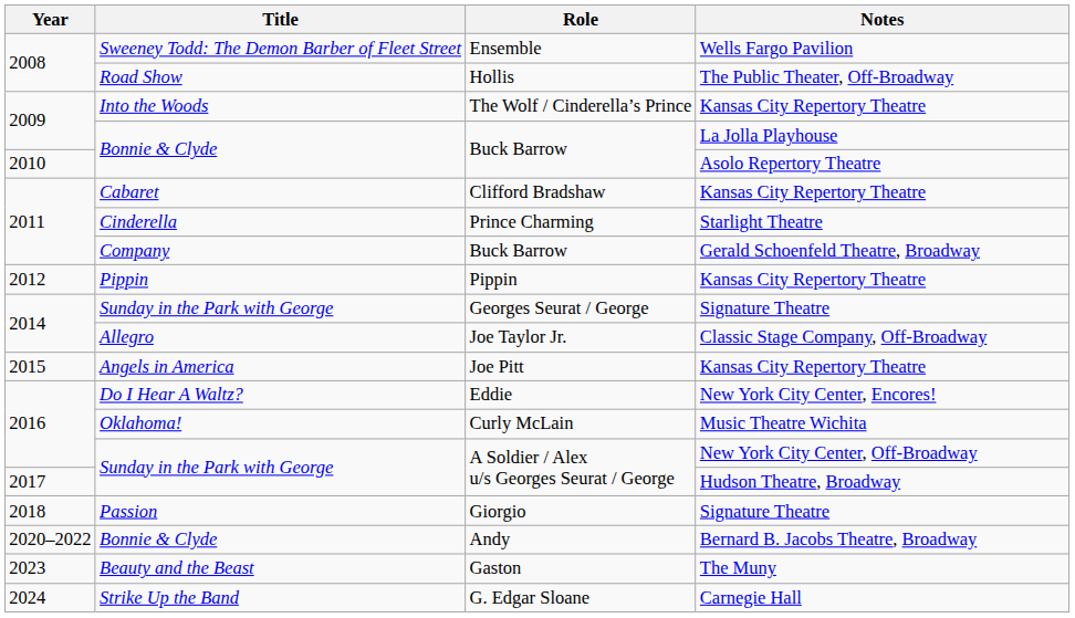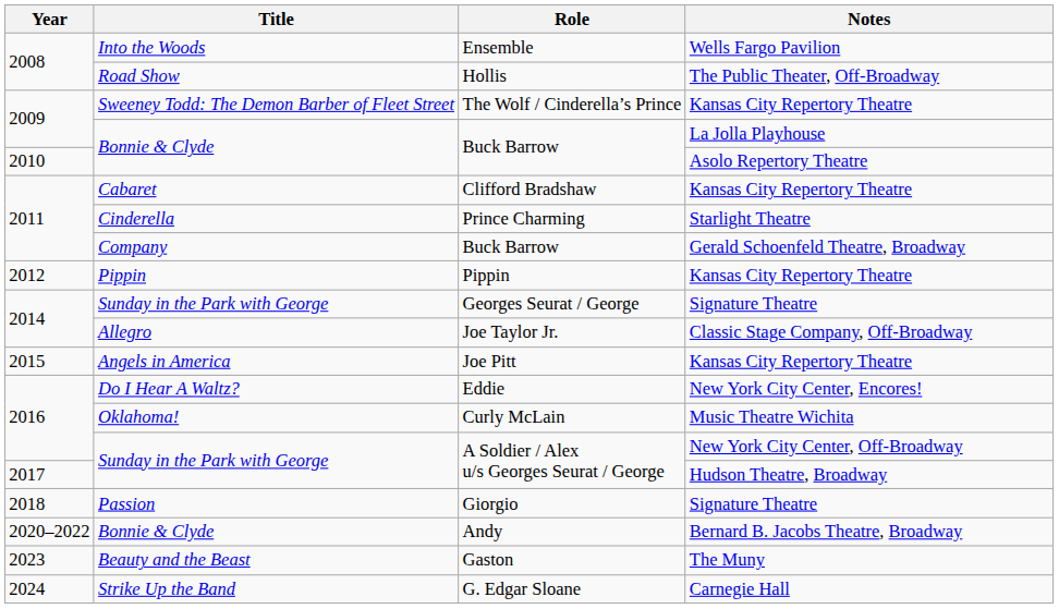 <table class="wikitable sortable">
 <tr>
 <th>Year</th>
 <th>Title</th>
 <th>Role</th>
 <th class="unsortable" style="width:20em;">Notes</th>
 </tr>
 <tr>
 <td rowspan=2>2008</td>
-<td><em><a href='#'>Sweeney Todd: The Demon Barber of Fleet Street</a></em></td>
+<td><em><a href='#'>Into the Woods</a></em></td>
 <td>Ensemble</td>
 <td><a href='#'>Wells Fargo Pavilion</a></td>
 </tr>
 <tr>
 <td><a href='#'><em>Road Show</em></a></td>
 <td>Hollis</td>
 <td><a href='#'>The Public Theater</a>, <a href='#'>Off-Broadway</a></td>
 </tr>
 <tr>
 <td rowspan=2>2009</td>
-<td><em><a href='#'>Into the Woods</a></em></td>
+<td><em><a href='#'>Sweeney Todd: The Demon Barber of Fleet Street</a></em></td>
 <td>The Wolf / Cinderella’s Prince</td>
 <td><a href='#'>Kansas City Repertory Theatre</a></td>
 </tr>
 <tr>
 <td rowspan=2><a href='#'><em>Bonnie & Clyde</em></a></td>
 <td rowspan=2>Buck Barrow</td>
 <td><a href='#'>La Jolla Playhouse</a></td>
 </tr>
 <tr>
 <td>2010</td>
 <td><a href='#'>Asolo Repertory Theatre</a></td>
 </tr>
 <tr>
 <td rowspan=3>2011</td>
 <td><a href='#'><em>Cabaret</em></a></td>
 <td>Clifford Bradshaw</td>
 <td><a href='#'>Kansas City Repertory Theatre</a></td>
 </tr>
 <tr>
 <td><a href='#'><em>Cinderella</em></a></td>
 <td>Prince Charming</td>
 <td><a href='#'>Starlight Theatre</a></td>
 </tr>
 <tr>
 <td><a href='#'><em>Company</em></a></td>
 <td>Buck Barrow</td>
 <td><a href='#'>Gerald Schoenfeld Theatre</a>, <a href='#'>Broadway</a></td>
 </tr>
 <tr>
 <td>2012</td>
 <td><a href='#'><em>Pippin</em></a></td>
 <td>Pippin</td>
 <td><a href='#'>Kansas City Repertory Theatre</a></td>
 </tr>
 <tr>
 <td rowspan=2>2014</td>
 <td><em><a href='#'>Sunday in the Park with George</a></em></td>
 <td>Georges Seurat / George</td>
 <td><a href='#'>Signature Theatre</a></td>
 </tr>
 <tr>
 <td><a href='#'><em>Allegro</em></a></td>
 <td>Joe Taylor Jr.</td>
 <td><a href='#'>Classic Stage Company</a>, <a href='#'>Off-Broadway</a></td>
 </tr>
 <tr>
 <td>2015</td>
 <td><em><a href='#'>Angels in America</a></em></td>
 <td>Joe Pitt</td>
 <td><a href='#'>Kansas City Repertory Theatre</a></td>
 </tr>
 <tr>
 <td rowspan=3>2016</td>
 <td><em><a href='#'>Do I Hear A Waltz?</a></em></td>
 <td>Eddie</td>
 <td><a href='#'>New York City Center</a>, <a href='#'>Encores!</a></td>
 </tr>
 <tr>
 <td><em><a href='#'>Oklahoma!</a></em></td>
 <td>Curly McLain</td>
 <td><a href='#'>Music Theatre Wichita</a></td>
 </tr>
 <tr>
 <td rowspan=2><em><a href='#'>Sunday in the Park with George</a></em></td>
 <td rowspan=2>A Soldier / Alex<br>u/s Georges Seurat / George</td>
 <td><a href='#'>New York City Center</a>, <a href='#'>Off-Broadway</a></td>
 </tr>
 <tr>
 <td>2017</td>
 <td><a href='#'>Hudson Theatre</a>, <a href='#'>Broadway</a></td>
 </tr>
 <tr>
 <td>2018</td>
 <td><a href='#'><em>Passion</em></a></td>
 <td>Giorgio</td>
 <td><a href='#'>Signature Theatre</a></td>
 </tr>
 <tr>
 <td>2020–2022</td>
 <td><a href='#'><em>Bonnie & Clyde</em></a></td>
 <td>Andy</td>
 <td><a href='#'>Bernard B. Jacobs Theatre</a>, <a href='#'>Broadway</a></td>
 </tr>
 <tr>
 <td>2023</td>
 <td><a href='#'><em>Beauty and the Beast</em></a></td>
 <td>Gaston</td>
 <td><a href='#'>The Muny</a></td>
 </tr>
 <tr>
 <td>2024</td>
 <td><em><a href='#'>Strike Up the Band</a></em></td>
 <td>G. Edgar Sloane</td>
 <td><a href='#'>Carnegie Hall</a></td>
 </tr>
 </table>
